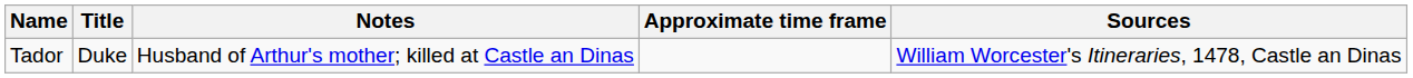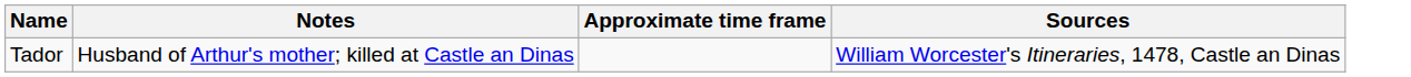 <table class="wikitable">
 <tr>
 <th>Name</th>
-<th>Title</th>
 <th>Notes</th>
 <th>Approximate time frame</th>
 <th>Sources</th>
 </tr>
 <tr>
 <td>Tador</td>
-<td>Duke</td>
 <td>Husband of <a href='#'>Arthur's mother</a>; killed at <a href='#'>Castle an Dinas</a></td>
 <td></td>
 <td><a href='#'>William Worcester</a>'s <em>Itineraries</em>, 1478, Castle an Dinas</td>
 </tr>
 </table>
